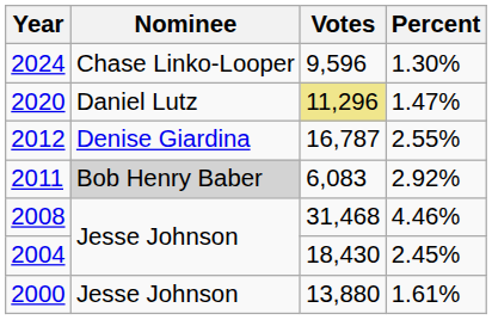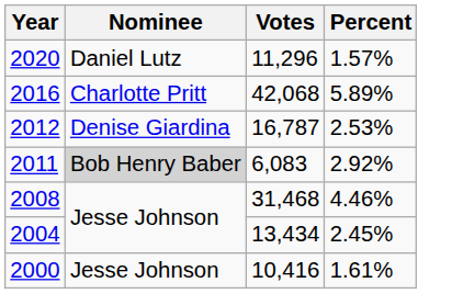 <table class="wikitable">
 <tr>
 <th>Year</th>
 <th>Nominee</th>
 <th>Votes</th>
 <th>Percent</th>
 </tr>
 <tr>
-<td><a href='#'>2024</a></td>
-<td>Chase Linko-Looper</td>
-<td>9,596</td>
-<td>1.30%</td>
+<td><a href='#'>2020</a></td>
+<td>Daniel Lutz</td>
+<td>11,296</td>
+<td>1.57%</td>
 </tr>
 <tr>
-<td><a href='#'>2020</a></td>
-<td>Daniel Lutz</td>
-<td style="background: khaki;">11,296</td>
-<td>1.47%</td>
+<td><a href='#'>2016</a></td>
+<td><a href='#'>Charlotte Pritt</a></td>
+<td>42,068</td>
+<td>5.89%</td>
 </tr>
 <tr>
 <td><a href='#'>2012</a></td>
 <td><a href='#'>Denise Giardina</a></td>
 <td>16,787</td>
-<td>2.55%</td>
+<td>2.53%</td>
 </tr>
 <tr>
 <td><a href='#'>2011</a></td>
 <td style="background: lightgrey;">Bob Henry Baber</td>
 <td>6,083</td>
 <td>2.92%</td>
 </tr>
 <tr>
 <td><a href='#'>2008</a></td>
 <td rowspan="2">Jesse Johnson</td>
 <td>31,468</td>
 <td>4.46%</td>
 </tr>
 <tr>
 <td><a href='#'>2004</a></td>
-<td>18,430</td>
+<td>13,434</td>
 <td>2.45%</td>
 </tr>
 <tr>
 <td><a href='#'>2000</a></td>
 <td>Jesse Johnson</td>
-<td>13,880</td>
+<td>10,416</td>
 <td>1.61%</td>
 </tr>
 </table>
